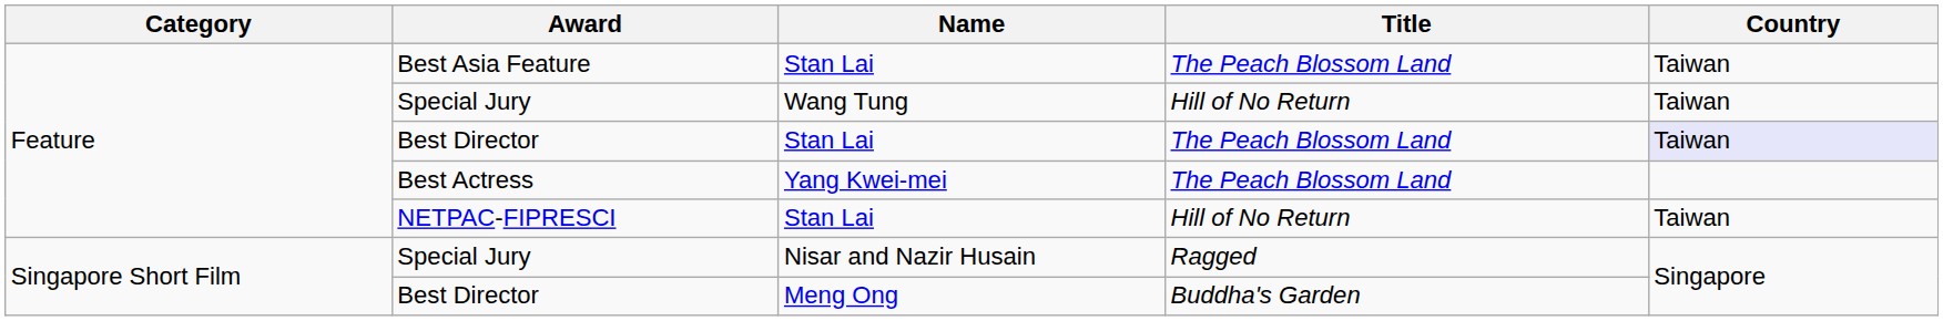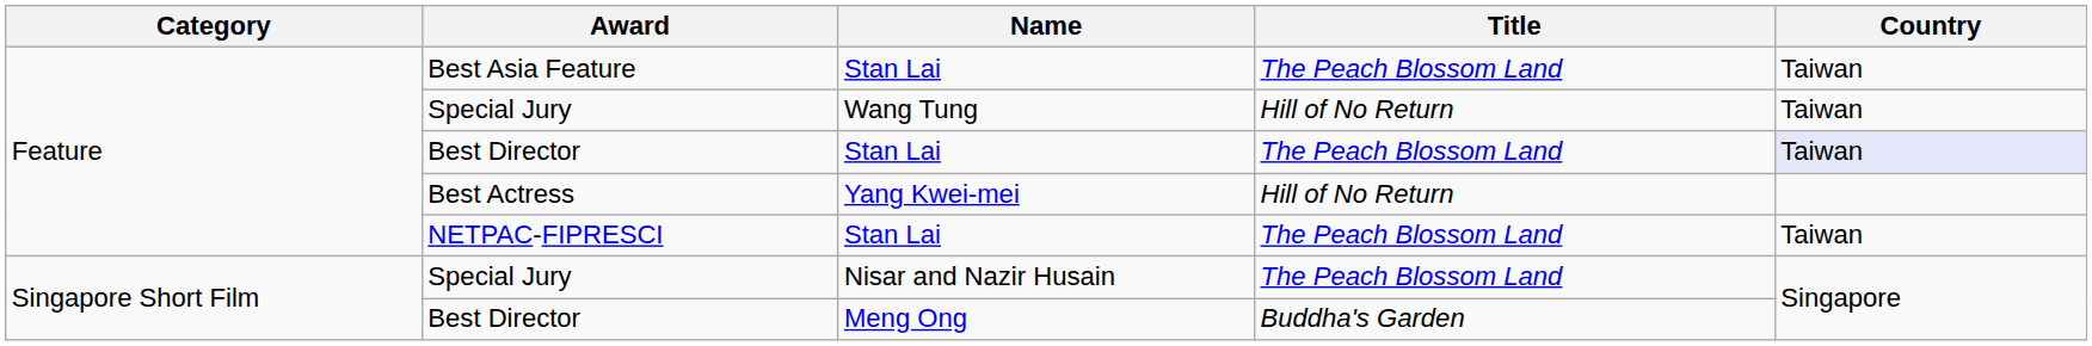 <table class="wikitable" width="100%">
 <tr>
 <th width="20%" scope="col">Category</th>
 <th width="20%" scope="col">Award</th>
 <th width="20%" scope="col">Name</th>
 <th width="25%" scope="col">Title</th>
 <th width="15%" scope="col">Country</th>
 </tr>
 <tr>
 <td rowspan="5">Feature</td>
 <td>Best Asia Feature</td>
 <td><a href='#'>Stan Lai</a></td>
 <td><em><a href='#'>The Peach Blossom Land</a></em></td>
 <td>Taiwan</td>
 </tr>
 <tr>
 <td>Special Jury</td>
 <td>Wang Tung</td>
 <td><em>Hill of No Return</em></td>
 <td>Taiwan</td>
 </tr>
 <tr>
 <td>Best Director</td>
 <td><a href='#'>Stan Lai</a></td>
 <td><em><a href='#'>The Peach Blossom Land</a></em></td>
 <td style="background: lavender;">Taiwan</td>
 </tr>
 <tr>
 <td>Best Actress</td>
 <td><a href='#'>Yang Kwei-mei</a></td>
-<td><em><a href='#'>The Peach Blossom Land</a></em></td>
+<td><em>Hill of No Return</em></td>
 <td></td>
 </tr>
 <tr>
 <td><a href='#'>NETPAC</a>-<a href='#'>FIPRESCI</a></td>
 <td><a href='#'>Stan Lai</a></td>
-<td><em>Hill of No Return</em></td>
+<td><em><a href='#'>The Peach Blossom Land</a></em></td>
 <td>Taiwan</td>
 </tr>
 <tr>
 <td rowspan="2">Singapore Short Film</td>
 <td>Special Jury</td>
 <td>Nisar and Nazir Husain</td>
-<td><em>Ragged</em></td>
+<td><em><a href='#'>The Peach Blossom Land</a></em></td>
 <td rowspan="2">Singapore</td>
 </tr>
 <tr>
 <td>Best Director</td>
 <td><a href='#'>Meng Ong</a></td>
 <td><em>Buddha's Garden</em></td>
 </tr>
 </table>
